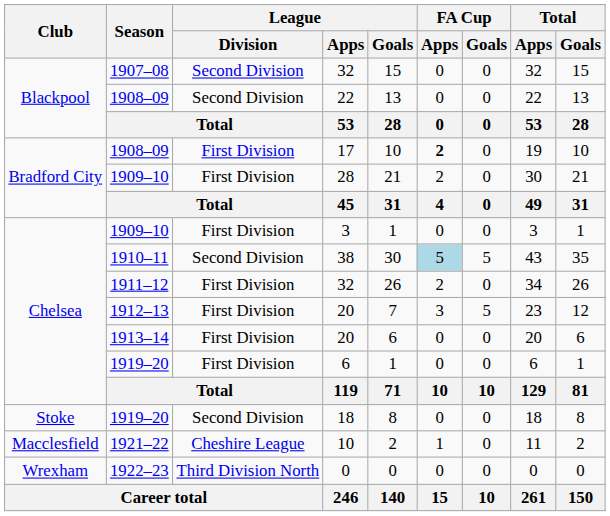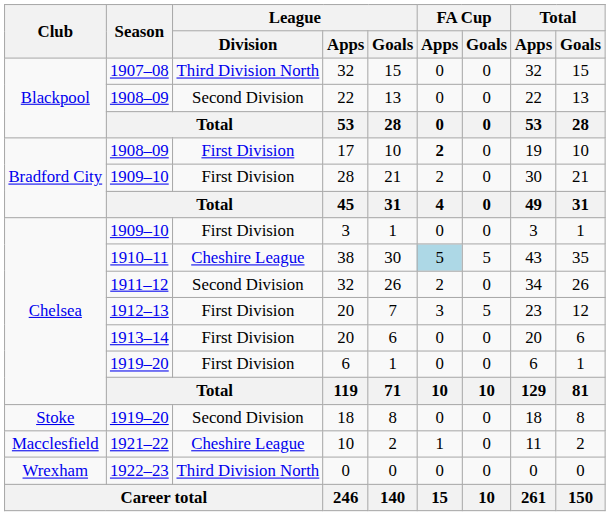 <table class="wikitable" style="text-align: center;">
 <tr>
 <th rowspan="2">Club</th>
 <th rowspan="2">Season</th>
 <th colspan="3">League</th>
 <th colspan="2">FA Cup</th>
 <th colspan="2">Total</th>
 </tr>
 <tr>
 <th>Division</th>
 <th>Apps</th>
 <th>Goals</th>
 <th>Apps</th>
 <th>Goals</th>
 <th>Apps</th>
 <th>Goals</th>
 </tr>
 <tr>
 <td rowspan="3"><a href='#'>Blackpool</a></td>
 <td><a href='#'>1907–08</a></td>
-<td><a href='#'>Second Division</a></td>
+<td><a href='#'>Third Division North</a></td>
 <td>32</td>
 <td>15</td>
 <td>0</td>
 <td>0</td>
 <td>32</td>
 <td>15</td>
 </tr>
 <tr>
 <td><a href='#'>1908–09</a></td>
 <td>Second Division</td>
 <td>22</td>
 <td>13</td>
 <td>0</td>
 <td>0</td>
 <td>22</td>
 <td>13</td>
 </tr>
 <tr>
 <th colspan="2">Total</th>
 <th>53</th>
 <th>28</th>
 <th>0</th>
 <th>0</th>
 <th>53</th>
 <th>28</th>
 </tr>
 <tr>
 <td rowspan="3"><a href='#'>Bradford City</a></td>
 <td><a href='#'>1908–09</a></td>
 <td><a href='#'>First Division</a></td>
 <td>17</td>
 <td>10</td>
 <td><strong>2</strong></td>
 <td>0</td>
 <td>19</td>
 <td>10</td>
 </tr>
 <tr>
 <td><a href='#'>1909–10</a></td>
 <td>First Division</td>
 <td>28</td>
 <td>21</td>
 <td>2</td>
 <td>0</td>
 <td>30</td>
 <td>21</td>
 </tr>
 <tr>
 <th colspan="2">Total</th>
 <th>45</th>
 <th>31</th>
 <th>4</th>
 <th>0</th>
 <th>49</th>
 <th>31</th>
 </tr>
 <tr>
 <td rowspan="7"><a href='#'>Chelsea</a></td>
 <td><a href='#'>1909–10</a></td>
 <td>First Division</td>
 <td>3</td>
 <td>1</td>
 <td>0</td>
 <td>0</td>
 <td>3</td>
 <td>1</td>
 </tr>
 <tr>
 <td><a href='#'>1910–11</a></td>
-<td>Second Division</td>
+<td><a href='#'>Cheshire League</a></td>
 <td>38</td>
 <td>30</td>
 <td style="background: lightblue;">5</td>
 <td>5</td>
 <td>43</td>
 <td>35</td>
 </tr>
 <tr>
 <td><a href='#'>1911–12</a></td>
-<td>First Division</td>
+<td>Second Division</td>
 <td>32</td>
 <td>26</td>
 <td>2</td>
 <td>0</td>
 <td>34</td>
 <td>26</td>
 </tr>
 <tr>
 <td><a href='#'>1912–13</a></td>
 <td>First Division</td>
 <td>20</td>
 <td>7</td>
 <td>3</td>
 <td>5</td>
 <td>23</td>
 <td>12</td>
 </tr>
 <tr>
 <td><a href='#'>1913–14</a></td>
 <td>First Division</td>
 <td>20</td>
 <td>6</td>
 <td>0</td>
 <td>0</td>
 <td>20</td>
 <td>6</td>
 </tr>
 <tr>
 <td><a href='#'>1919–20</a></td>
 <td>First Division</td>
 <td>6</td>
 <td>1</td>
 <td>0</td>
 <td>0</td>
 <td>6</td>
 <td>1</td>
 </tr>
 <tr>
 <th colspan="2">Total</th>
 <th>119</th>
 <th>71</th>
 <th>10</th>
 <th>10</th>
 <th>129</th>
 <th>81</th>
 </tr>
 <tr>
 <td><a href='#'>Stoke</a></td>
 <td><a href='#'>1919–20</a></td>
 <td>Second Division</td>
 <td>18</td>
 <td>8</td>
 <td>0</td>
 <td>0</td>
 <td>18</td>
 <td>8</td>
 </tr>
 <tr>
 <td><a href='#'>Macclesfield</a></td>
 <td><a href='#'>1921–22</a></td>
 <td><a href='#'>Cheshire League</a></td>
 <td>10</td>
 <td>2</td>
 <td>1</td>
 <td>0</td>
 <td>11</td>
 <td>2</td>
 </tr>
 <tr>
 <td><a href='#'>Wrexham</a></td>
 <td><a href='#'>1922–23</a></td>
 <td><a href='#'>Third Division North</a></td>
 <td>0</td>
 <td>0</td>
 <td>0</td>
 <td>0</td>
 <td>0</td>
 <td>0</td>
 </tr>
 <tr>
 <th colspan="3">Career total</th>
 <th>246</th>
 <th>140</th>
 <th>15</th>
 <th>10</th>
 <th>261</th>
 <th>150</th>
 </tr>
 </table>
